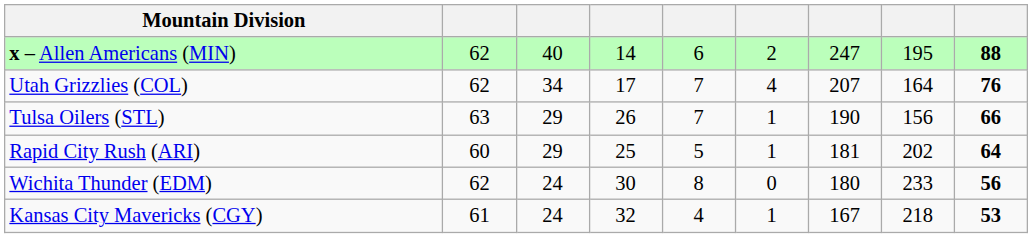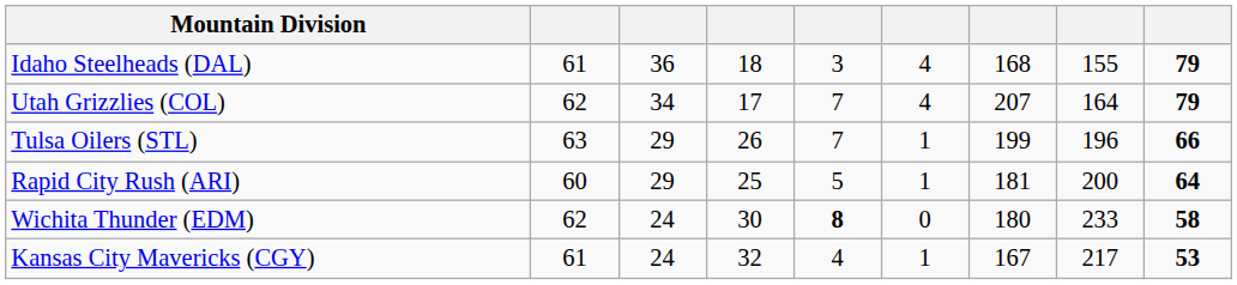 <table class="wikitable sortable" style="text-align:center; width:50em">
 <tr>
 <th style="width:30%;" class="unsortable">Mountain Division</th>
 <th style="width:5%;"></th>
 <th style="width:5%;"></th>
 <th style="width:5%;"></th>
 <th style="width:5%;"></th>
 <th style="width:5%;"></th>
 <th style="width:5%;"></th>
 <th style="width:5%;"></th>
 <th style="width:5%;"></th>
 </tr>
-<tr bgcolor=#bbffbb>
-<td align=left><strong>x</strong> – <a href='#'>Allen Americans</a> (<a href='#'>MIN</a>)</td>
-<td>62</td>
-<td>40</td>
-<td>14</td>
-<td>6</td>
-<td>2</td>
-<td>247</td>
-<td>195</td>
-<td><strong>88</strong></td>
+<tr bgcolor=>
+<td align=left><a href='#'>Idaho Steelheads</a> (<a href='#'>DAL</a>)</td>
+<td>61</td>
+<td>36</td>
+<td>18</td>
+<td>3</td>
+<td>4</td>
+<td>168</td>
+<td>155</td>
+<td><strong>79</strong></td>
 </tr>
 <tr bgcolor=>
 <td align=left><a href='#'>Utah Grizzlies</a> (<a href='#'>COL</a>)</td>
 <td>62</td>
 <td>34</td>
 <td>17</td>
 <td>7</td>
 <td>4</td>
 <td>207</td>
 <td>164</td>
-<td><strong>76</strong></td>
+<td><strong>79</strong></td>
 </tr>
 <tr bgcolor=>
 <td align=left><a href='#'>Tulsa Oilers</a> (<a href='#'>STL</a>)</td>
 <td>63</td>
 <td>29</td>
 <td>26</td>
 <td>7</td>
 <td>1</td>
-<td>190</td>
-<td>156</td>
+<td>199</td>
+<td>196</td>
 <td><strong>66</strong></td>
 </tr>
 <tr bgcolor=>
 <td align=left><a href='#'>Rapid City Rush</a> (<a href='#'>ARI</a>)</td>
 <td>60</td>
 <td>29</td>
 <td>25</td>
 <td>5</td>
 <td>1</td>
 <td>181</td>
-<td>202</td>
+<td>200</td>
 <td><strong>64</strong></td>
 </tr>
 <tr bgcolor=>
 <td align=left><a href='#'>Wichita Thunder</a> (<a href='#'>EDM</a>)</td>
 <td>62</td>
 <td>24</td>
 <td>30</td>
-<td>8</td>
+<td><strong>8</strong></td>
 <td>0</td>
 <td>180</td>
 <td>233</td>
-<td><strong>56</strong></td>
+<td><strong>58</strong></td>
 </tr>
 <tr bgcolor=>
 <td align=left><a href='#'>Kansas City Mavericks</a> (<a href='#'>CGY</a>)</td>
 <td>61</td>
 <td>24</td>
 <td>32</td>
 <td>4</td>
 <td>1</td>
 <td>167</td>
-<td>218</td>
+<td>217</td>
 <td><strong>53</strong></td>
 </tr>
 </table>
